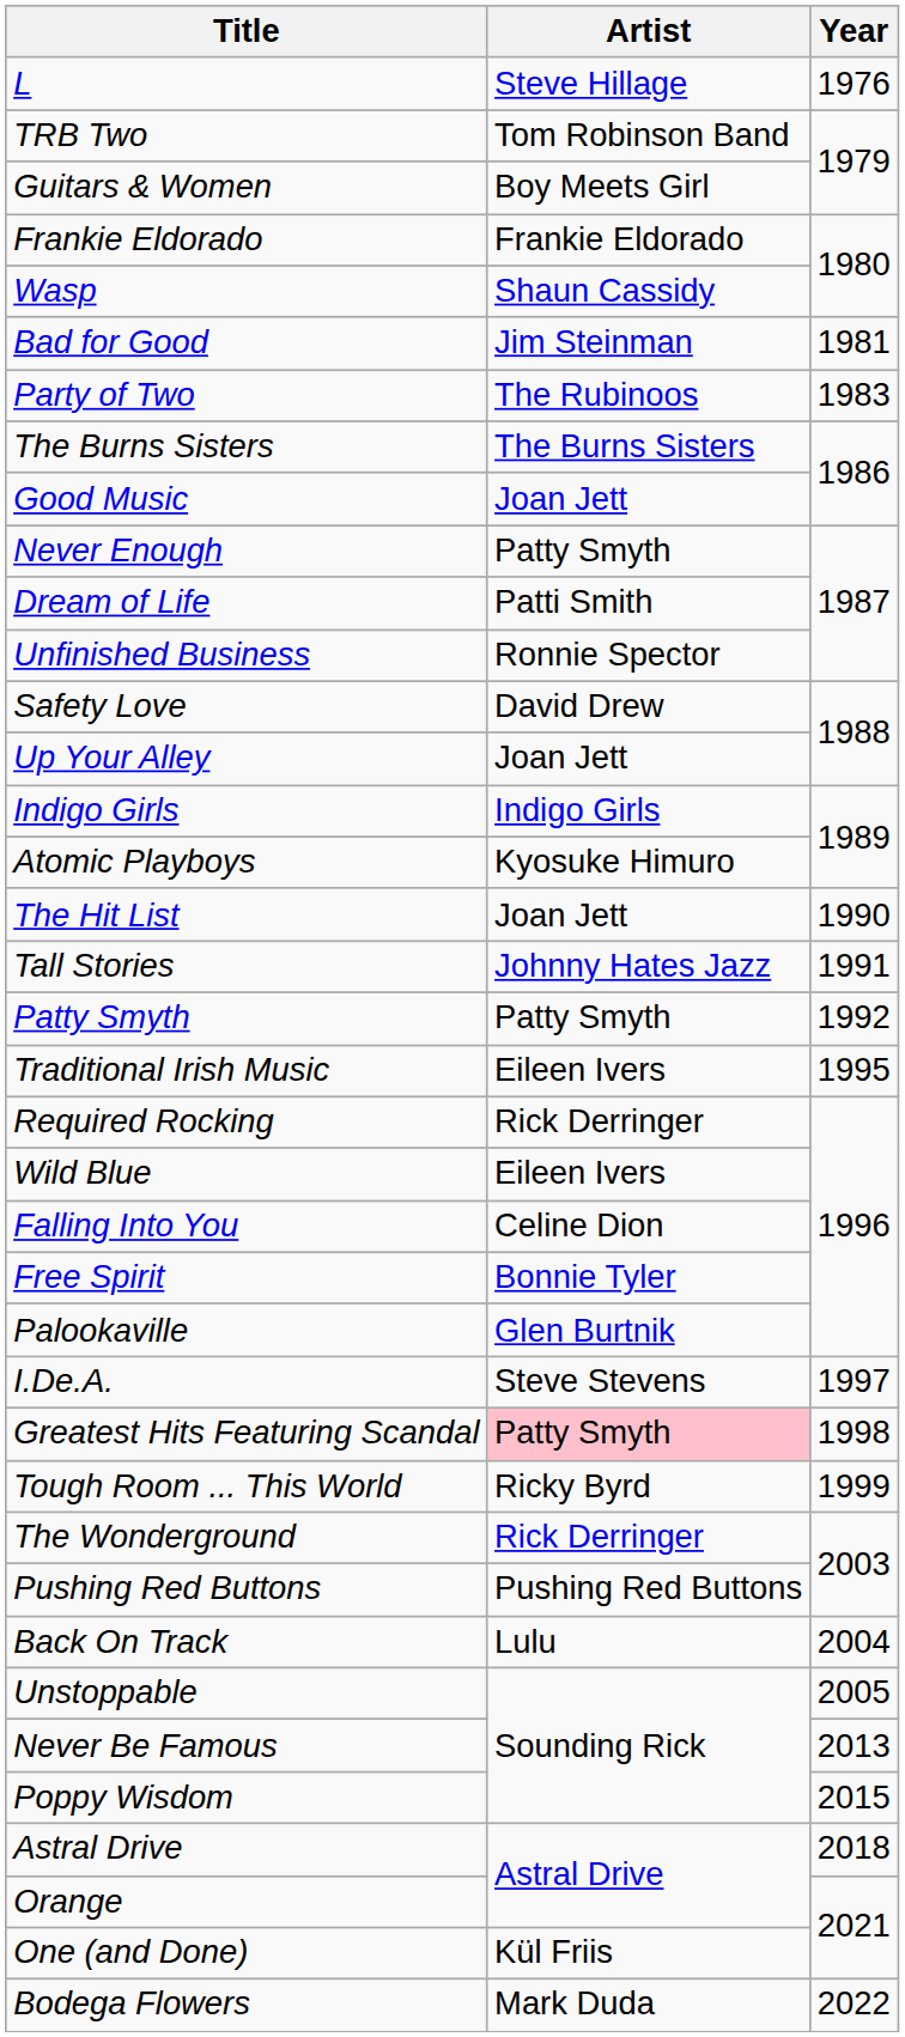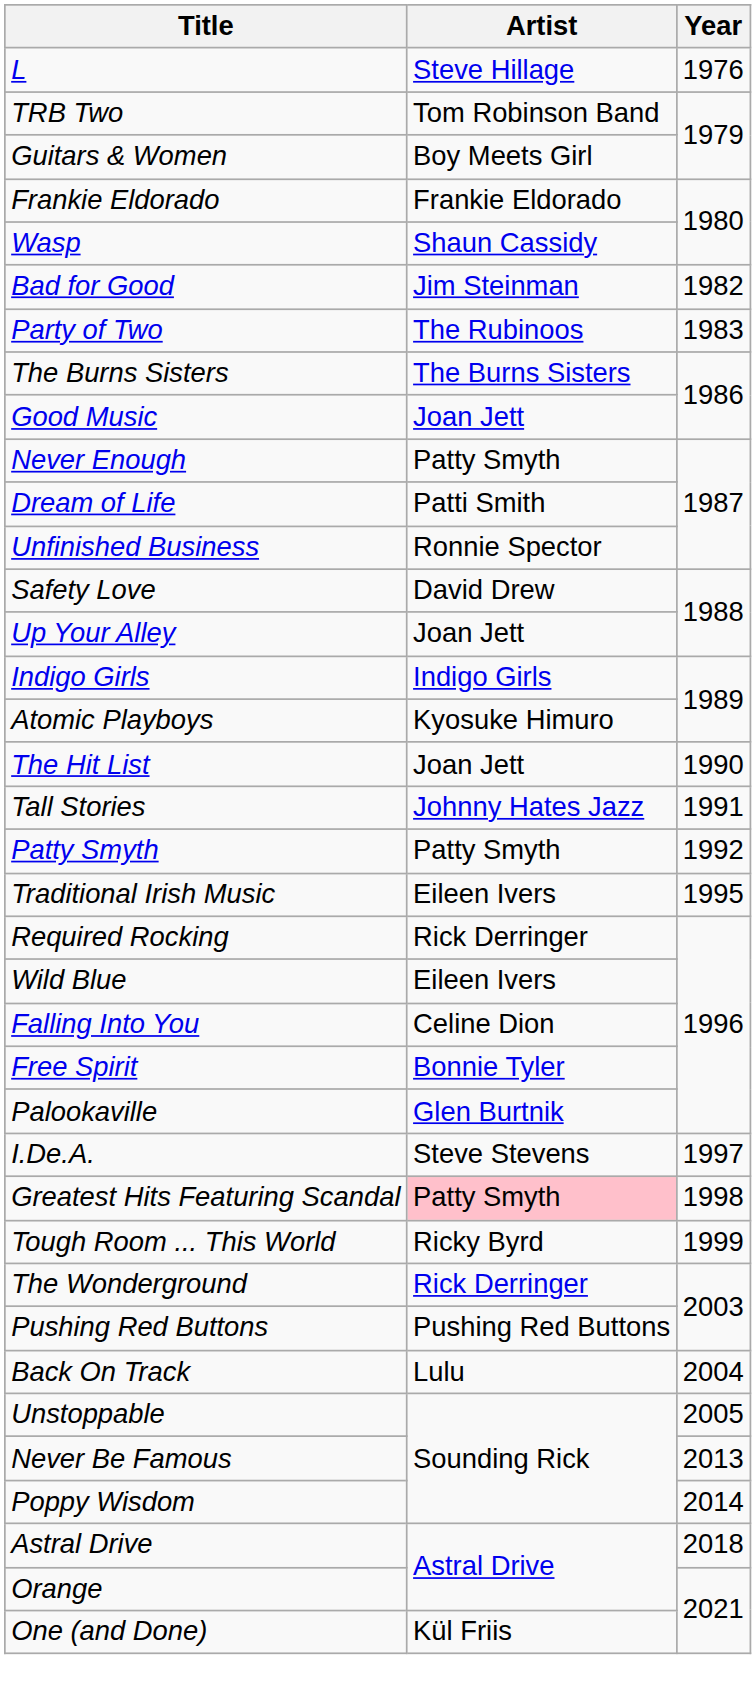 <table class="wikitable">
 <tr>
 <th>Title</th>
 <th>Artist</th>
 <th>Year</th>
 </tr>
 <tr>
 <td><em><a href='#'>L</a></em></td>
 <td><a href='#'>Steve Hillage</a></td>
 <td>1976</td>
 </tr>
 <tr>
 <td><em>TRB Two</em></td>
 <td>Tom Robinson Band</td>
 <td rowspan="2">1979</td>
 </tr>
 <tr>
 <td><em>Guitars & Women</em></td>
 <td>Boy Meets Girl</td>
 </tr>
 <tr>
 <td><em>Frankie Eldorado</em></td>
 <td>Frankie Eldorado</td>
 <td rowspan="2">1980</td>
 </tr>
 <tr>
 <td><em><a href='#'>Wasp</a></em></td>
 <td><a href='#'>Shaun Cassidy</a></td>
 </tr>
 <tr>
 <td><em><a href='#'>Bad for Good</a></em></td>
 <td><a href='#'>Jim Steinman</a></td>
-<td>1981</td>
+<td>1982</td>
 </tr>
 <tr>
 <td><em><a href='#'>Party of Two</a></em></td>
 <td><a href='#'>The Rubinoos</a></td>
 <td>1983</td>
 </tr>
 <tr>
 <td><em>The Burns Sisters</em></td>
 <td><a href='#'>The Burns Sisters</a></td>
 <td rowspan="2">1986</td>
 </tr>
 <tr>
 <td><em><a href='#'>Good Music</a></em></td>
 <td><a href='#'>Joan Jett</a></td>
 </tr>
 <tr>
 <td><em><a href='#'>Never Enough</a></em></td>
 <td>Patty Smyth</td>
 <td rowspan="3">1987</td>
 </tr>
 <tr>
 <td><em><a href='#'>Dream of Life</a></em></td>
 <td>Patti Smith</td>
 </tr>
 <tr>
 <td><em><a href='#'>Unfinished Business</a></em></td>
 <td>Ronnie Spector</td>
 </tr>
 <tr>
 <td><em>Safety Love</em></td>
 <td>David Drew</td>
 <td rowspan="2">1988</td>
 </tr>
 <tr>
 <td><em><a href='#'>Up Your Alley</a></em></td>
 <td>Joan Jett</td>
 </tr>
 <tr>
 <td><em><a href='#'>Indigo Girls</a></em></td>
 <td><a href='#'>Indigo Girls</a></td>
 <td rowspan="2">1989</td>
 </tr>
 <tr>
 <td><em>Atomic Playboys</em></td>
 <td>Kyosuke Himuro</td>
 </tr>
 <tr>
 <td><em><a href='#'>The Hit List</a></em></td>
 <td>Joan Jett</td>
 <td>1990</td>
 </tr>
 <tr>
 <td><em>Tall Stories</em></td>
 <td><a href='#'>Johnny Hates Jazz</a></td>
 <td>1991</td>
 </tr>
 <tr>
 <td><em><a href='#'>Patty Smyth</a></em></td>
 <td>Patty Smyth</td>
 <td>1992</td>
 </tr>
 <tr>
 <td><em>Traditional Irish Music</em></td>
 <td>Eileen Ivers</td>
 <td>1995</td>
 </tr>
 <tr>
 <td><em>Required Rocking</em></td>
 <td>Rick Derringer</td>
 <td rowspan="5">1996</td>
 </tr>
 <tr>
 <td><em>Wild Blue</em></td>
 <td>Eileen Ivers</td>
 </tr>
 <tr>
 <td><em><a href='#'>Falling Into You</a></em></td>
 <td>Celine Dion</td>
 </tr>
 <tr>
 <td><em><a href='#'>Free Spirit</a></em></td>
 <td><a href='#'>Bonnie Tyler</a></td>
 </tr>
 <tr>
 <td><em>Palookaville</em></td>
 <td><a href='#'>Glen Burtnik</a></td>
 </tr>
 <tr>
 <td><em>I.De.A.</em></td>
 <td>Steve Stevens</td>
 <td>1997</td>
 </tr>
 <tr>
 <td><em>Greatest Hits Featuring Scandal</em></td>
 <td style="background: pink;">Patty Smyth</td>
 <td>1998</td>
 </tr>
 <tr>
 <td><em>Tough Room ... This World</em></td>
 <td>Ricky Byrd</td>
 <td>1999</td>
 </tr>
 <tr>
 <td><em>The Wonderground</em></td>
 <td><a href='#'>Rick Derringer</a></td>
 <td rowspan="2">2003</td>
 </tr>
 <tr>
 <td><em>Pushing Red Buttons</em></td>
 <td>Pushing Red Buttons</td>
 </tr>
 <tr>
 <td><em>Back On Track</em></td>
 <td>Lulu</td>
 <td>2004</td>
 </tr>
 <tr>
 <td><em>Unstoppable</em></td>
 <td rowspan="3">Sounding Rick</td>
 <td>2005</td>
 </tr>
 <tr>
 <td><em>Never Be Famous</em></td>
 <td>2013</td>
 </tr>
 <tr>
 <td><em>Poppy Wisdom</em></td>
-<td>2015</td>
+<td>2014</td>
 </tr>
 <tr>
 <td><em>Astral Drive</em></td>
 <td rowspan="2"><a href='#'>Astral Drive</a></td>
 <td>2018</td>
 </tr>
 <tr>
 <td><em>Orange</em></td>
 <td rowspan="2">2021</td>
 </tr>
 <tr>
 <td><em>One (and Done)</em></td>
 <td>Kül Friis</td>
 </tr>
-<tr>
-<td><em>Bodega Flowers</em></td>
-<td>Mark Duda</td>
-<td>2022</td>
-</tr>
 </table>
